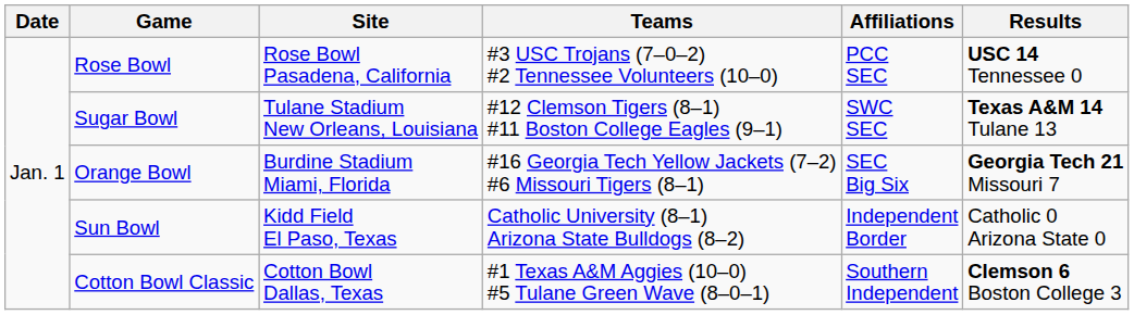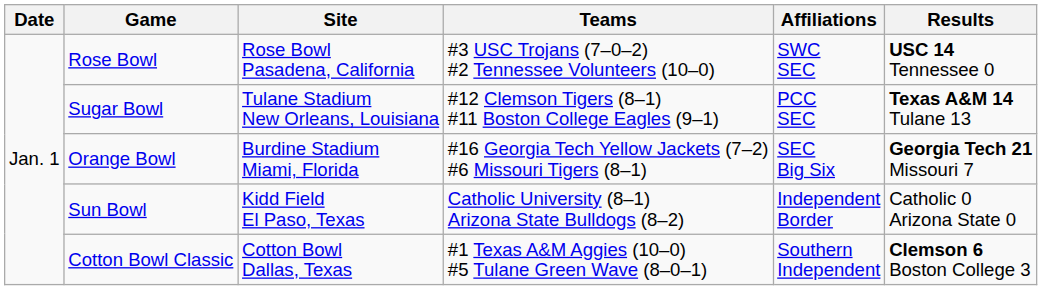 <table class="wikitable" style="font-size:90%;">
 <tr>
 <th>Date</th>
 <th>Game</th>
 <th>Site</th>
 <th>Teams</th>
 <th>Affiliations</th>
 <th>Results</th>
 </tr>
 <tr>
 <td style=white-space:nowrap rowspan=5>Jan. 1</td>
 <td><a href='#'>Rose Bowl</a></td>
 <td><a href='#'>Rose Bowl</a><br><a href='#'>Pasadena, California</a></td>
 <td>#3 <a href='#'>USC Trojans</a> (7–0–2) <br> #2 <a href='#'>Tennessee Volunteers</a> (10–0)</td>
-<td><a href='#'>PCC</a><br><a href='#'>SEC</a></td>
+<td><a href='#'>SWC</a><br><a href='#'>SEC</a></td>
 <td><strong>USC 14</strong><br>Tennessee 0</td>
 </tr>
 <tr>
 <td><a href='#'>Sugar Bowl</a></td>
 <td><a href='#'>Tulane Stadium</a><br><a href='#'>New Orleans, Louisiana</a></td>
 <td>#12 <a href='#'>Clemson Tigers</a> (8–1) <br> #11 <a href='#'>Boston College Eagles</a> (9–1)</td>
-<td><a href='#'>SWC</a><br><a href='#'>SEC</a></td>
+<td><a href='#'>PCC</a><br><a href='#'>SEC</a></td>
 <td><strong>Texas A&M 14</strong><br>Tulane 13</td>
 </tr>
 <tr>
 <td><a href='#'>Orange Bowl</a></td>
 <td><a href='#'>Burdine Stadium</a><br><a href='#'>Miami, Florida</a></td>
 <td>#16 <a href='#'>Georgia Tech Yellow Jackets</a> (7–2) <br> #6 <a href='#'>Missouri Tigers</a> (8–1)</td>
 <td><a href='#'>SEC</a> <br> <a href='#'>Big Six</a></td>
 <td><strong>Georgia Tech 21</strong><br>Missouri 7</td>
 </tr>
 <tr>
 <td><a href='#'>Sun Bowl</a></td>
 <td><a href='#'>Kidd Field</a><br><a href='#'>El Paso, Texas</a></td>
 <td><a href='#'>Catholic University</a> (8–1) <br> <a href='#'>Arizona State Bulldogs</a> (8–2)</td>
 <td><a href='#'>Independent</a><br><a href='#'>Border</a></td>
 <td>Catholic 0<br>Arizona State 0</td>
 </tr>
 <tr>
 <td><a href='#'>Cotton Bowl Classic</a></td>
 <td><a href='#'>Cotton Bowl</a><br><a href='#'>Dallas, Texas</a></td>
 <td>#1 <a href='#'>Texas A&M Aggies</a> (10–0) <br> #5 <a href='#'>Tulane Green Wave</a> (8–0–1)</td>
 <td><a href='#'>Southern</a><br><a href='#'>Independent</a></td>
 <td><strong>Clemson 6</strong><br>Boston College 3</td>
 </tr>
 </table>
